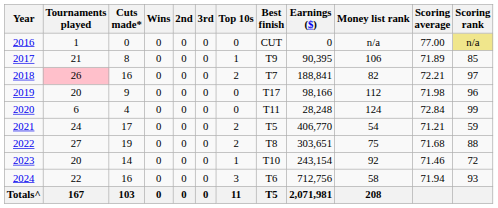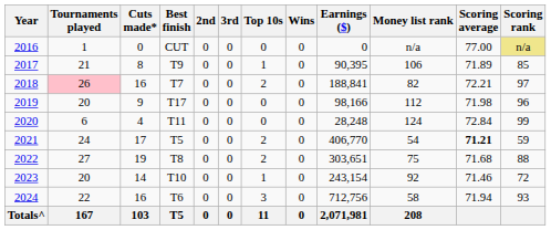 <table class="wikitable" style="text-align:center; ">
 <tr>
 <th>Year</th>
 <th>Tournaments <br>played</th>
 <th>Cuts <br>made*</th>
-<th>Wins</th>
+<th>Best <br>finish</th>
 <th>2nd</th>
 <th>3rd</th>
 <th>Top 10s</th>
-<th>Best <br>finish</th>
+<th>Wins</th>
 <th>Earnings<br>(<a href='#'>$</a>)</th>
 <th>Money list rank</th>
 <th>Scoring <br>average</th>
 <th>Scoring<br>rank</th>
 </tr>
 <tr>
 <td><a href='#'>2016</a></td>
 <td>1</td>
 <td>0</td>
+<td>CUT</td>
 <td>0</td>
 <td>0</td>
 <td>0</td>
 <td>0</td>
-<td>CUT</td>
 <td align=right>0</td>
 <td>n/a</td>
 <td>77.00</td>
 <td style="background: khaki;">n/a</td>
 </tr>
 <tr>
 <td><a href='#'>2017</a></td>
 <td>21</td>
 <td>8</td>
-<td>0</td>
+<td>T9</td>
 <td>0</td>
 <td>0</td>
 <td>1</td>
-<td>T9</td>
+<td>0</td>
 <td align=right>90,395</td>
 <td>106</td>
 <td>71.89</td>
 <td>85</td>
 </tr>
 <tr>
 <td><a href='#'>2018</a></td>
 <td style="background: pink;">26</td>
 <td>16</td>
-<td>0</td>
+<td>T7</td>
 <td>0</td>
 <td>0</td>
 <td>2</td>
-<td>T7</td>
+<td>0</td>
 <td align=right>188,841</td>
 <td>82</td>
 <td>72.21</td>
 <td>97</td>
 </tr>
 <tr>
 <td><a href='#'>2019</a></td>
 <td>20</td>
 <td>9</td>
+<td>T17</td>
 <td>0</td>
 <td>0</td>
 <td>0</td>
 <td>0</td>
-<td>T17</td>
 <td align=right>98,166</td>
 <td>112</td>
 <td>71.98</td>
 <td>96</td>
 </tr>
 <tr>
 <td><a href='#'>2020</a></td>
 <td>6</td>
 <td>4</td>
+<td>T11</td>
 <td>0</td>
 <td>0</td>
 <td>0</td>
 <td>0</td>
-<td>T11</td>
 <td align=right>28,248</td>
 <td>124</td>
 <td>72.84</td>
 <td>99</td>
 </tr>
 <tr>
 <td><a href='#'>2021</a></td>
 <td>24</td>
 <td>17</td>
-<td>0</td>
+<td>T5</td>
 <td>0</td>
 <td>0</td>
 <td>2</td>
-<td>T5</td>
+<td>0</td>
 <td align=right>406,770</td>
 <td>54</td>
-<td>71.21</td>
+<td><strong>71.21</strong></td>
 <td>59</td>
 </tr>
 <tr>
 <td><a href='#'>2022</a></td>
 <td>27</td>
 <td>19</td>
-<td>0</td>
+<td>T8</td>
 <td>0</td>
 <td>0</td>
 <td>2</td>
-<td>T8</td>
+<td>0</td>
 <td align=right>303,651</td>
 <td>75</td>
 <td>71.68</td>
 <td>88</td>
 </tr>
 <tr>
 <td><a href='#'>2023</a></td>
 <td>20</td>
 <td>14</td>
-<td>0</td>
+<td>T10</td>
 <td>0</td>
 <td>0</td>
 <td>1</td>
-<td>T10</td>
+<td>0</td>
 <td align=right>243,154</td>
 <td>92</td>
 <td>71.46</td>
 <td>72</td>
 </tr>
 <tr>
 <td><a href='#'>2024</a></td>
 <td>22</td>
 <td>16</td>
-<td>0</td>
+<td>T6</td>
 <td>0</td>
 <td>0</td>
 <td>3</td>
-<td>T6</td>
+<td>0</td>
 <td align=right>712,756</td>
 <td>58</td>
 <td>71.94</td>
 <td>93</td>
 </tr>
 <tr>
 <th>Totals^</th>
 <th>167 </th>
 <th>103 </th>
-<th>0 </th>
+<th>T5 </th>
 <th>0 </th>
 <th>0 </th>
 <th>11 </th>
-<th>T5 </th>
+<th>0 </th>
 <th align=right>2,071,981 </th>
 <th>208 </th>
 <th></th>
 <th></th>
 </tr>
 </table>
